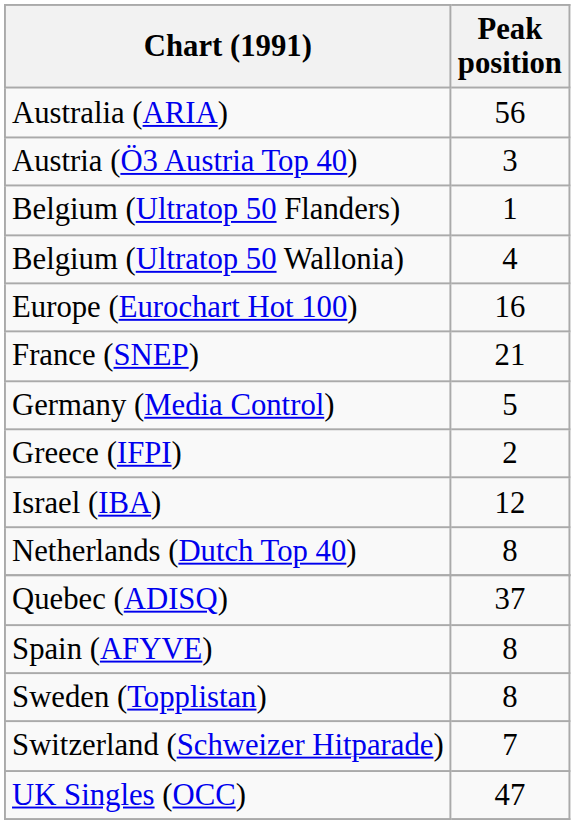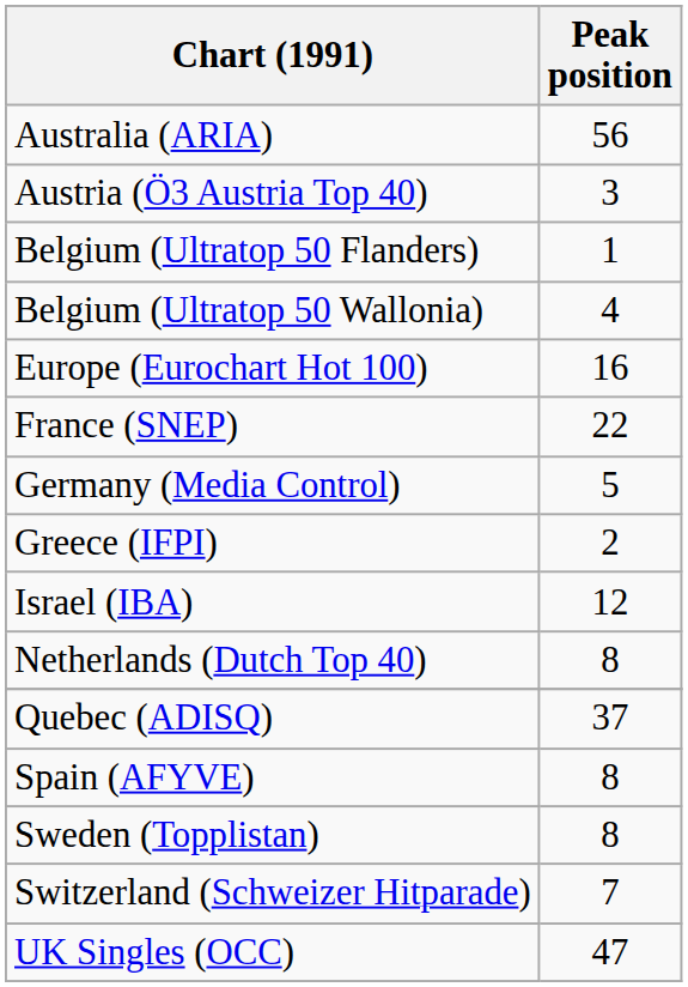 <table class="wikitable sortable">
 <tr>
 <th>Chart (1991)</th>
 <th>Peak<br>position</th>
 </tr>
 <tr>
 <td>Australia (<a href='#'>ARIA</a>)</td>
 <td align="center">56</td>
 </tr>
 <tr>
 <td>Austria (<a href='#'>Ö3 Austria Top 40</a>)</td>
 <td align="center">3</td>
 </tr>
 <tr>
 <td>Belgium (<a href='#'>Ultratop 50</a> Flanders)</td>
 <td align="center">1</td>
 </tr>
 <tr>
 <td>Belgium (<a href='#'>Ultratop 50</a> Wallonia)</td>
 <td align="center">4</td>
 </tr>
 <tr>
 <td>Europe (<a href='#'>Eurochart Hot 100</a>)</td>
 <td align="center">16</td>
 </tr>
 <tr>
 <td>France (<a href='#'>SNEP</a>)</td>
-<td align="center">21</td>
+<td align="center">22</td>
 </tr>
 <tr>
 <td>Germany (<a href='#'>Media Control</a>)</td>
 <td align="center">5</td>
 </tr>
 <tr>
 <td>Greece (<a href='#'>IFPI</a>)</td>
 <td align="center">2</td>
 </tr>
 <tr>
 <td>Israel (<a href='#'>IBA</a>)</td>
 <td style="text-align:center;">12</td>
 </tr>
 <tr>
 <td>Netherlands (<a href='#'>Dutch Top 40</a>)</td>
 <td align="center">8</td>
 </tr>
 <tr>
 </tr>
 <tr>
 <td>Quebec (<a href='#'>ADISQ</a>)</td>
 <td align="center">37</td>
 </tr>
 <tr>
 <td>Spain (<a href='#'>AFYVE</a>)</td>
 <td align="center">8</td>
 </tr>
 <tr>
 <td>Sweden (<a href='#'>Topplistan</a>)</td>
 <td align="center">8</td>
 </tr>
 <tr>
 <td>Switzerland (<a href='#'>Schweizer Hitparade</a>)</td>
 <td align="center">7</td>
 </tr>
 <tr>
 <td><a href='#'>UK Singles</a> (<a href='#'>OCC</a>)</td>
 <td align="center">47</td>
 </tr>
 </table>
